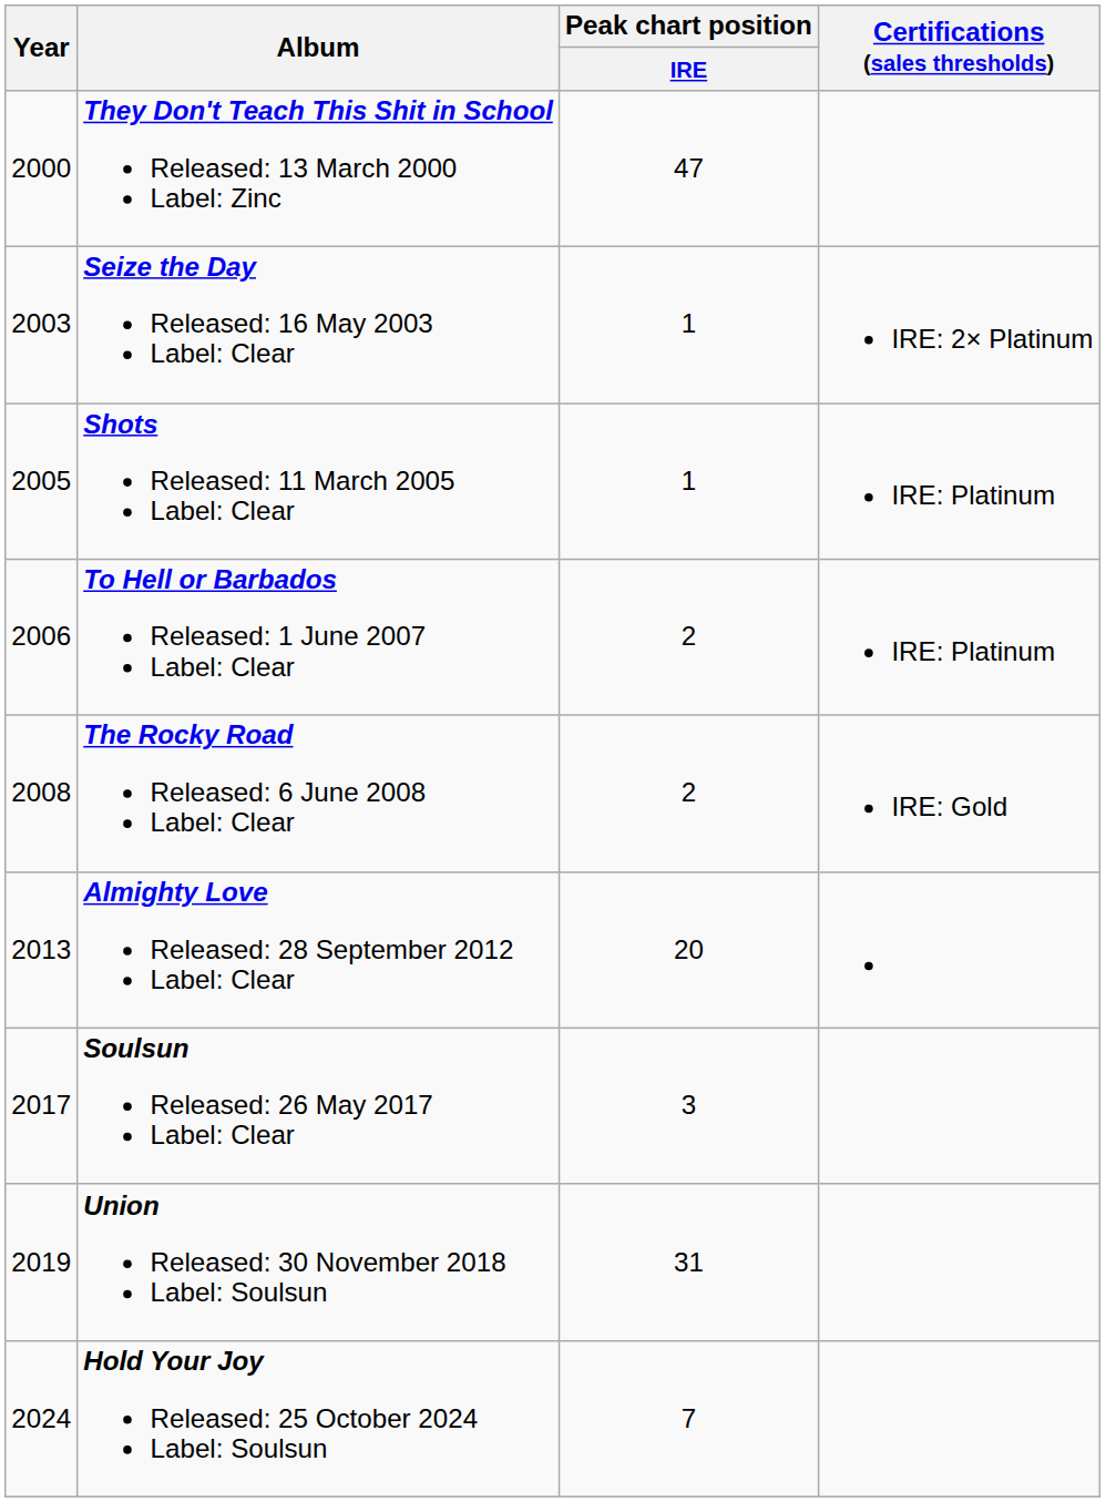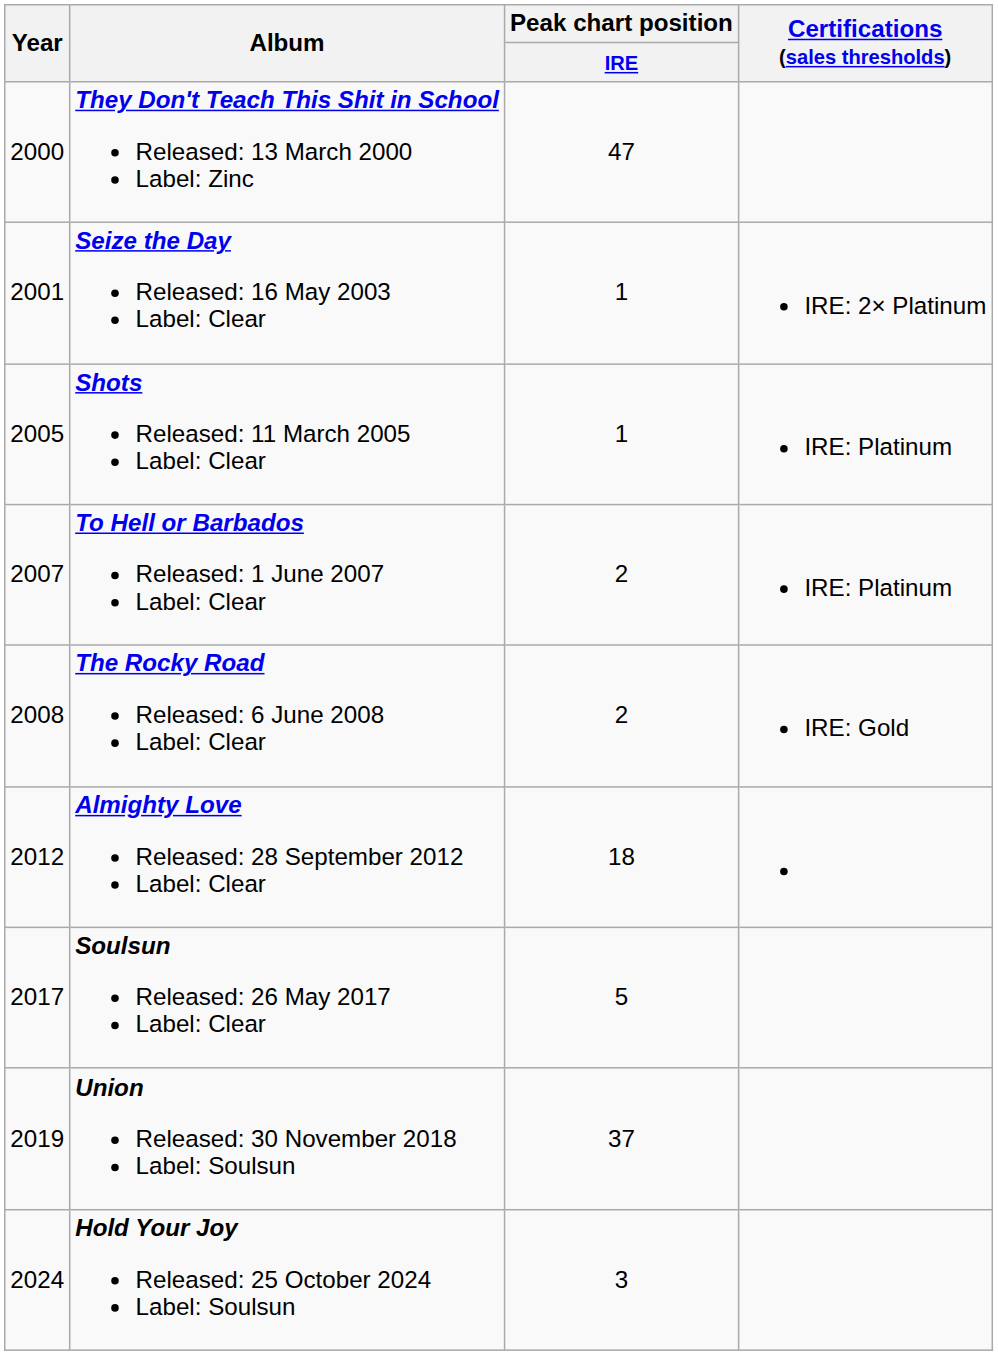 <table class="wikitable">
 <tr>
 <th rowspan=2>Year</th>
 <th rowspan=2>Album</th>
 <th>Peak chart position</th>
 <th rowspan=2><a href='#'>Certifications</a><br><small>(<a href='#'>sales thresholds</a>)</small></th>
 </tr>
 <tr>
 <th><small><a href='#'>IRE</a></small> <br></th>
 </tr>
 <tr>
 <td align=center>2000</td>
 <td><strong><em><a href='#'>They Don't Teach This Shit in School</a></em></strong><br><ul><li>Released: 13 March 2000</li><li>Label: Zinc</li></ul></td>
 <td align=center>47</td>
 <td></td>
 </tr>
 <tr>
-<td align=center>2003</td>
+<td align=center>2001</td>
 <td><strong><em><a href='#'>Seize the Day</a></em></strong><br><ul><li>Released: 16 May 2003</li><li>Label: Clear</li></ul></td>
 <td align=center>1<br></td>
 <td><br><ul><li>IRE: 2× Platinum</li></ul></td>
 </tr>
 <tr>
 <td align=center>2005</td>
 <td><strong><em><a href='#'>Shots</a></em></strong><br><ul><li>Released: 11 March 2005</li><li>Label: Clear</li></ul></td>
 <td align=center>1</td>
 <td><br><ul><li>IRE: Platinum</li></ul></td>
 </tr>
 <tr>
-<td align=center>2006</td>
+<td align=center>2007</td>
 <td><strong><em><a href='#'>To Hell or Barbados</a></em></strong><br><ul><li>Released: 1 June 2007</li><li>Label: Clear</li></ul></td>
 <td align=center>2</td>
 <td><br><ul><li>IRE: Platinum</li></ul></td>
 </tr>
 <tr>
 <td align=center>2008</td>
 <td><strong><em><a href='#'>The Rocky Road</a></em></strong><br><ul><li>Released: 6 June 2008</li><li>Label: Clear</li></ul></td>
 <td align=center>2</td>
 <td><br><ul><li>IRE: Gold</li></ul></td>
 </tr>
 <tr>
-<td align=center>2013</td>
+<td align=center>2012</td>
 <td><strong><em><a href='#'>Almighty Love</a></em></strong><br><ul><li>Released: 28 September 2012</li><li>Label: Clear</li></ul></td>
-<td align=center>20</td>
+<td align=center>18</td>
 <td><br><ul><li></li></ul></td>
 </tr>
 <tr>
 <td align=center>2017</td>
 <td><strong><em>Soulsun</em></strong><br><ul><li>Released: 26 May 2017</li><li>Label: Clear</li></ul></td>
-<td align=center>3</td>
+<td align=center>5</td>
 <td></td>
 </tr>
 <tr>
 <td align=center>2019</td>
 <td><strong><em>Union</em></strong><br><ul><li>Released: 30 November 2018</li><li>Label: Soulsun</li></ul></td>
-<td align=center>31</td>
+<td align=center>37</td>
 <td></td>
 </tr>
 <tr>
 <td align=center>2024</td>
 <td><strong><em>Hold Your Joy</em></strong><br><ul><li>Released: 25 October 2024</li><li>Label: Soulsun</li></ul></td>
-<td align=center>7<br></td>
+<td align=center>3<br></td>
 <td></td>
 </tr>
 </table>
